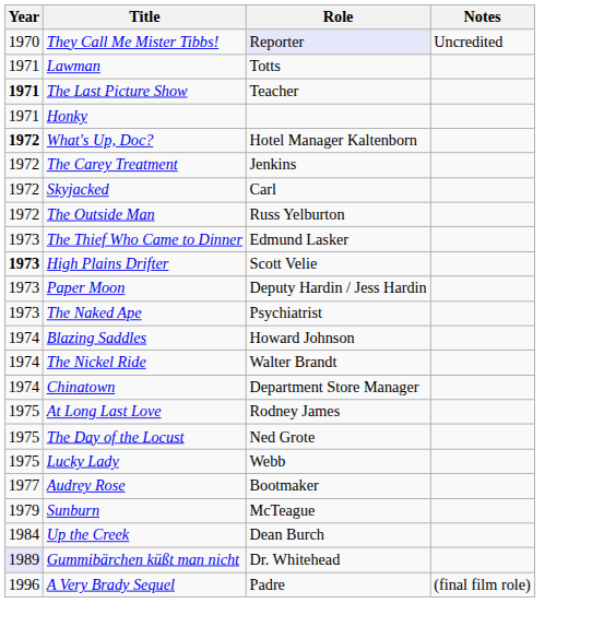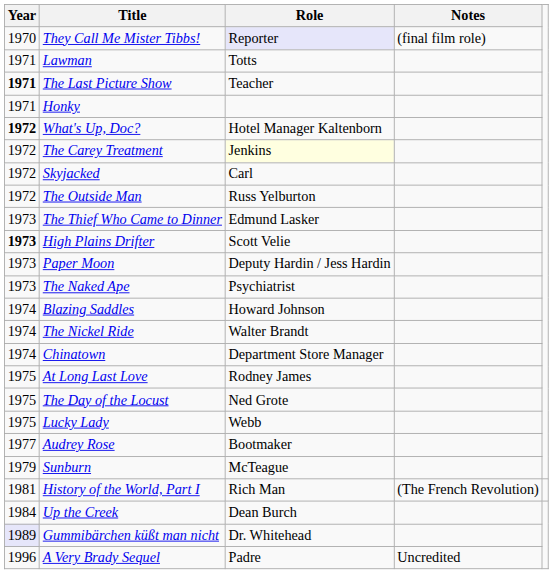 <table class="wikitable sortable">
 <tr>
 <th>Year</th>
 <th>Title</th>
 <th>Role</th>
 <th class="unsortable">Notes</th>
 </tr>
 <tr>
 <td>1970</td>
 <td><em><a href='#'>They Call Me Mister Tibbs!</a></em></td>
 <td style="background: lavender;">Reporter</td>
-<td>Uncredited</td>
+<td>(final film role)</td>
 </tr>
 <tr>
 <td>1971</td>
 <td><em><a href='#'>Lawman</a></em></td>
 <td>Totts</td>
 <td></td>
 </tr>
 <tr>
 <td><strong>1971</strong></td>
 <td><em><a href='#'>The Last Picture Show</a></em></td>
 <td>Teacher</td>
 <td></td>
 </tr>
 <tr>
 <td>1971</td>
 <td><em><a href='#'>Honky</a></em></td>
 <td></td>
 <td></td>
 </tr>
 <tr>
 <td><strong>1972</strong></td>
 <td><em><a href='#'>What's Up, Doc?</a></em></td>
 <td>Hotel Manager Kaltenborn</td>
 <td></td>
 </tr>
 <tr>
 <td>1972</td>
 <td><em><a href='#'>The Carey Treatment</a></em></td>
-<td>Jenkins</td>
+<td style="background: lightyellow;">Jenkins</td>
 <td></td>
 </tr>
 <tr>
 <td>1972</td>
 <td><em><a href='#'>Skyjacked</a></em></td>
 <td>Carl</td>
 <td></td>
 </tr>
 <tr>
 <td>1972</td>
 <td><em><a href='#'>The Outside Man</a></em></td>
 <td>Russ Yelburton</td>
 <td></td>
 </tr>
 <tr>
 <td>1973</td>
 <td><em><a href='#'>The Thief Who Came to Dinner</a></em></td>
 <td>Edmund Lasker</td>
 <td></td>
 </tr>
 <tr>
 <td><strong>1973</strong></td>
 <td><em><a href='#'>High Plains Drifter</a></em></td>
 <td>Scott Velie</td>
 <td></td>
 </tr>
 <tr>
 <td>1973</td>
 <td><em><a href='#'>Paper Moon</a></em></td>
 <td>Deputy Hardin / Jess Hardin</td>
 <td></td>
 </tr>
 <tr>
 <td>1973</td>
 <td><em><a href='#'>The Naked Ape</a></em></td>
 <td>Psychiatrist</td>
 <td></td>
 </tr>
 <tr>
 <td>1974</td>
 <td><em><a href='#'>Blazing Saddles</a></em></td>
 <td>Howard Johnson</td>
 <td></td>
 </tr>
 <tr>
 <td>1974</td>
 <td><em><a href='#'>The Nickel Ride</a></em></td>
 <td>Walter Brandt</td>
 <td></td>
 </tr>
 <tr>
 <td>1974</td>
 <td><em><a href='#'>Chinatown</a></em></td>
 <td>Department Store Manager</td>
 <td></td>
 </tr>
 <tr>
 <td>1975</td>
 <td><em><a href='#'>At Long Last Love</a></em></td>
 <td>Rodney James</td>
 <td></td>
 </tr>
 <tr>
 <td>1975</td>
 <td><em><a href='#'>The Day of the Locust</a></em></td>
 <td>Ned Grote</td>
 <td></td>
 </tr>
 <tr>
 <td>1975</td>
 <td><em><a href='#'>Lucky Lady</a></em></td>
 <td>Webb</td>
 <td></td>
 </tr>
 <tr>
 <td>1977</td>
 <td><em><a href='#'>Audrey Rose</a></em></td>
 <td>Bootmaker</td>
 <td></td>
 </tr>
 <tr>
 <td>1979</td>
 <td><em><a href='#'>Sunburn</a></em></td>
 <td>McTeague</td>
 <td></td>
 </tr>
 <tr>
+<td>1981</td>
+<td><em><a href='#'>History of the World, Part I</a></em></td>
+<td>Rich Man</td>
+<td>(The French Revolution)</td>
+<td></td>
+</tr>
+<tr>
 <td>1984</td>
 <td><em><a href='#'>Up the Creek</a></em></td>
 <td>Dean Burch</td>
 <td></td>
 </tr>
 <tr>
 <td style="background: lavender;">1989</td>
 <td><em><a href='#'>Gummibärchen küßt man nicht</a></em></td>
 <td>Dr. Whitehead</td>
 <td></td>
 </tr>
 <tr>
 <td>1996</td>
 <td><em><a href='#'>A Very Brady Sequel</a></em></td>
 <td>Padre</td>
-<td>(final film role)</td>
+<td>Uncredited</td>
 </tr>
 </table>
